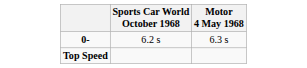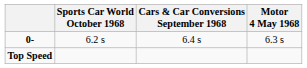 <table class="wikitable" style="text-align:center;margin:auto">
 <tr>
 <th> </th>
 <th>Sports Car World<br>October 1968</th>
+<th>Cars & Car Conversions<br>September 1968</th>
 <th>Motor<br>4 May 1968</th>
 </tr>
 <tr>
 <td><strong>0-</strong></td>
 <td>6.2 s</td>
+<td>6.4 s</td>
 <td>6.3 s</td>
 </tr>
 <tr>
 <td><strong>Top Speed</strong></td>
 <td></td>
 <td></td>
+<td></td>
 </tr>
 </table>
